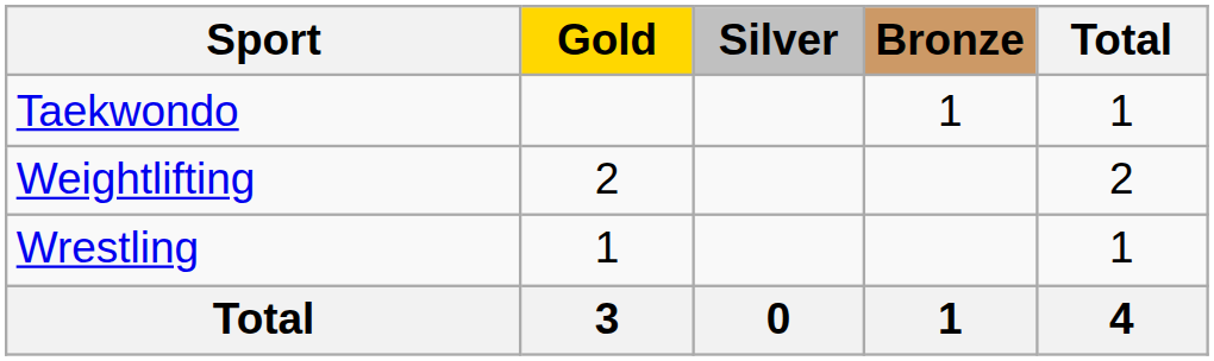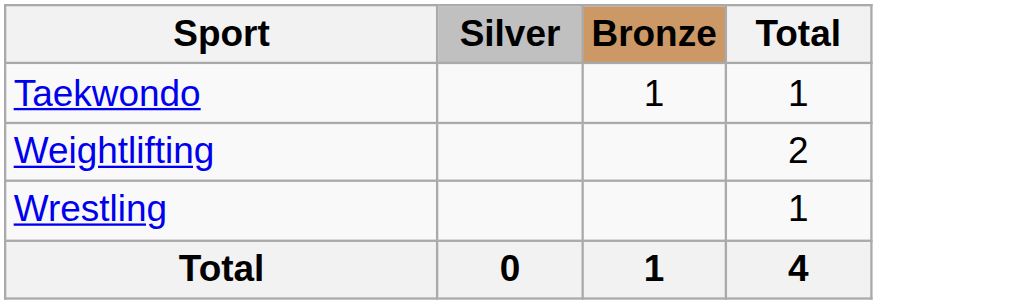 <table class="wikitable sortable" style="text-align:center;">
 <tr>
 <th width=180>Sport</th>
-<th scope="col" style="background:gold; width:55px;">Gold</th>
 <th scope="col" style="background:silver; width:55px;">Silver</th>
 <th scope="col" style="background:#cc9966; width:55px;">Bronze</th>
 <th width=55>Total</th>
 </tr>
 <tr>
 <td align=left><a href='#'>Taekwondo</a></td>
 <td></td>
-<td></td>
 <td>1</td>
 <td>1</td>
 </tr>
 <tr>
 <td align=left><a href='#'>Weightlifting</a></td>
-<td>2</td>
 <td></td>
 <td></td>
 <td>2</td>
 </tr>
 <tr>
 <td align=left><a href='#'>Wrestling</a></td>
-<td>1</td>
 <td></td>
 <td></td>
 <td>1</td>
 </tr>
 <tr class="sortbottom">
 <th>Total</th>
-<th>3</th>
 <th>0</th>
 <th>1</th>
 <th>4</th>
 </tr>
 </table>
